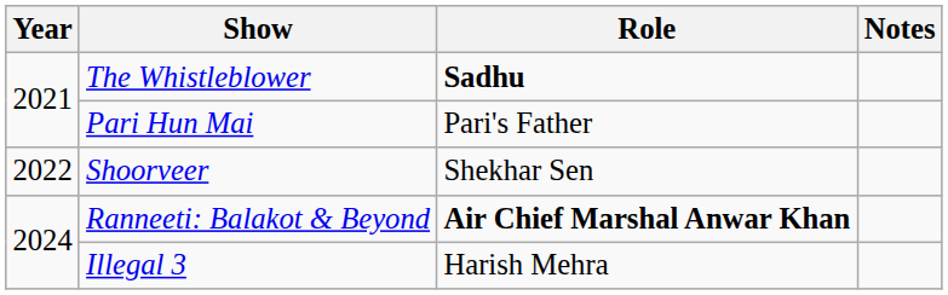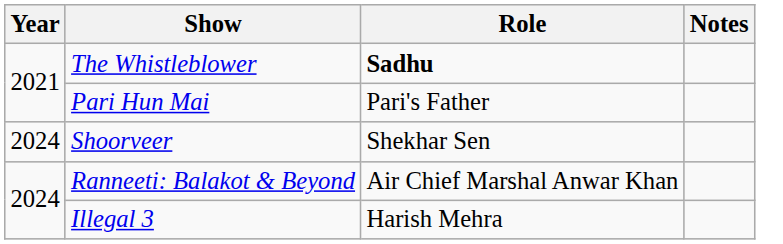 <table class= "wikitable portable">
 <tr>
 <th>Year</th>
 <th>Show</th>
 <th>Role</th>
 <th>Notes</th>
 </tr>
 <tr>
 <td rowspan="2">2021</td>
 <td><em><a href='#'>The Whistleblower</a></em></td>
 <td><strong>Sadhu</strong></td>
 <td></td>
 </tr>
 <tr>
 <td><em><a href='#'>Pari Hun Mai</a></em></td>
 <td>Pari's Father</td>
 <td></td>
 </tr>
 <tr>
-<td>2022</td>
+<td>2024</td>
 <td><em><a href='#'>Shoorveer</a></em></td>
 <td>Shekhar Sen</td>
 <td></td>
 </tr>
 <tr>
 <td rowspan="2">2024</td>
 <td><em><a href='#'>Ranneeti: Balakot & Beyond</a></em></td>
-<td><strong>Air Chief Marshal Anwar Khan</strong></td>
+<td>Air Chief Marshal Anwar Khan</td>
 <td></td>
 </tr>
 <tr>
 <td><em><a href='#'>Illegal 3</a></em></td>
 <td>Harish Mehra</td>
 <td></td>
 </tr>
 </table>
